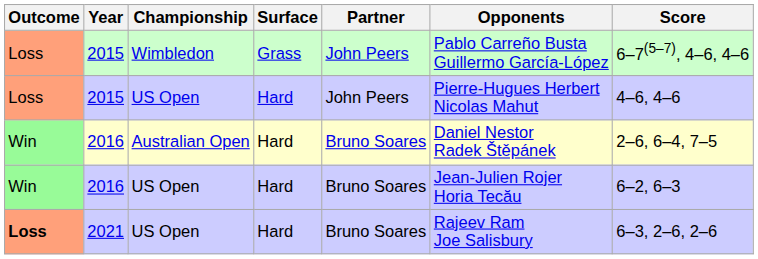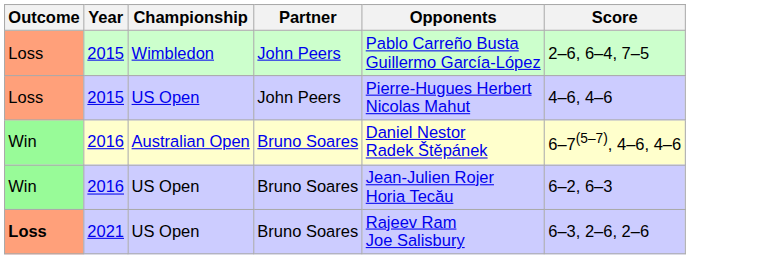 <table class="sortable wikitable">
 <tr>
 <th>Outcome</th>
 <th>Year</th>
 <th>Championship</th>
-<th>Surface</th>
 <th>Partner</th>
 <th>Opponents</th>
 <th class="unsortable">Score</th>
 </tr>
 <tr bgcolor=#CCFFCC>
 <td bgcolor=FFA07A>Loss</td>
 <td><a href='#'>2015</a></td>
 <td><a href='#'>Wimbledon</a></td>
-<td><a href='#'>Grass</a></td>
 <td> <a href='#'>John Peers</a></td>
 <td> <a href='#'>Pablo Carreño Busta</a><br> <a href='#'>Guillermo García-López</a></td>
-<td>6–7<sup>(5–7)</sup>, 4–6, 4–6</td>
+<td>2–6, 6–4, 7–5</td>
 </tr>
 <tr bgcolor=#CCCCFF>
 <td bgcolor=FFA07A>Loss</td>
 <td><a href='#'>2015</a></td>
 <td><a href='#'>US Open</a></td>
-<td><a href='#'>Hard</a></td>
 <td> John Peers</td>
 <td> <a href='#'>Pierre-Hugues Herbert</a><br> <a href='#'>Nicolas Mahut</a></td>
 <td>4–6, 4–6</td>
 </tr>
 <tr bgcolor=FFFFCC>
 <td bgcolor="98FB98">Win</td>
 <td><a href='#'>2016</a></td>
 <td><a href='#'>Australian Open</a></td>
-<td>Hard</td>
 <td> <a href='#'>Bruno Soares</a></td>
 <td> <a href='#'>Daniel Nestor</a><br> <a href='#'>Radek Štěpánek</a></td>
-<td>2–6, 6–4, 7–5</td>
+<td>6–7<sup>(5–7)</sup>, 4–6, 4–6</td>
 </tr>
 <tr bgcolor=#CCCCFF>
 <td bgcolor="98FB98">Win</td>
 <td><a href='#'>2016</a></td>
 <td>US Open</td>
-<td>Hard</td>
 <td> Bruno Soares</td>
 <td> <a href='#'>Jean-Julien Rojer</a><br> <a href='#'>Horia Tecău</a></td>
 <td>6–2, 6–3</td>
 </tr>
 <tr bgcolor=#CCCCFF>
 <td bgcolor=FFA07A><strong>Loss</strong></td>
 <td><a href='#'>2021</a></td>
 <td>US Open</td>
-<td>Hard</td>
 <td> Bruno Soares</td>
 <td> <a href='#'>Rajeev Ram</a><br> <a href='#'>Joe Salisbury</a></td>
 <td>6–3, 2–6, 2–6</td>
 </tr>
 </table>
